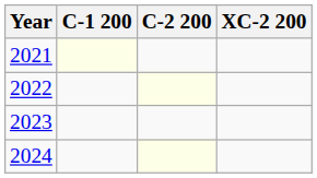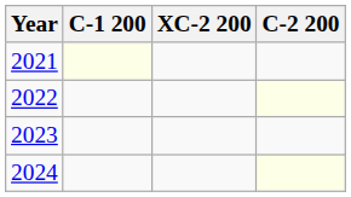 <table class="wikitable" style="text-align:center;">
 <tr>
 <th>Year</th>
 <th class="unsortable">C-1 200</th>
+<th class="unsortable">XC-2 200</th>
 <th class="unsortable">C-2 200</th>
-<th class="unsortable">XC-2 200</th>
 </tr>
 <tr>
 <td><a href='#'>2021</a></td>
 <td style="background:#fdffe7"></td>
 <td></td>
 <td></td>
 </tr>
 <tr>
 <td><a href='#'>2022</a></td>
 <td></td>
+<td></td>
 <td style="background:#fdffe7"></td>
-<td></td>
 </tr>
 <tr>
 <td><a href='#'>2023</a></td>
 <td></td>
 <td></td>
 <td></td>
 </tr>
 <tr>
 <td><a href='#'>2024</a></td>
 <td></td>
+<td></td>
 <td style="background:#fdffe7"></td>
-<td></td>
 </tr>
 </table>
